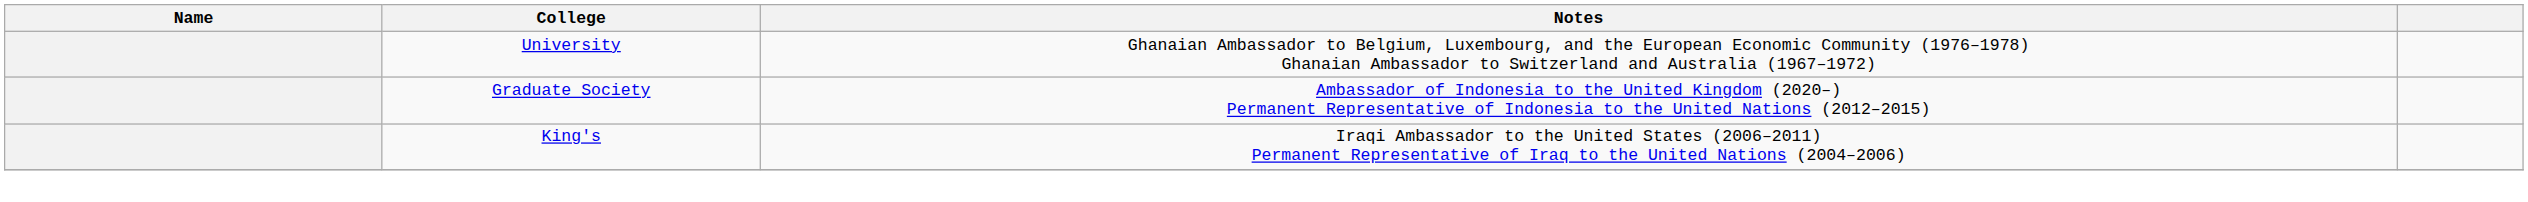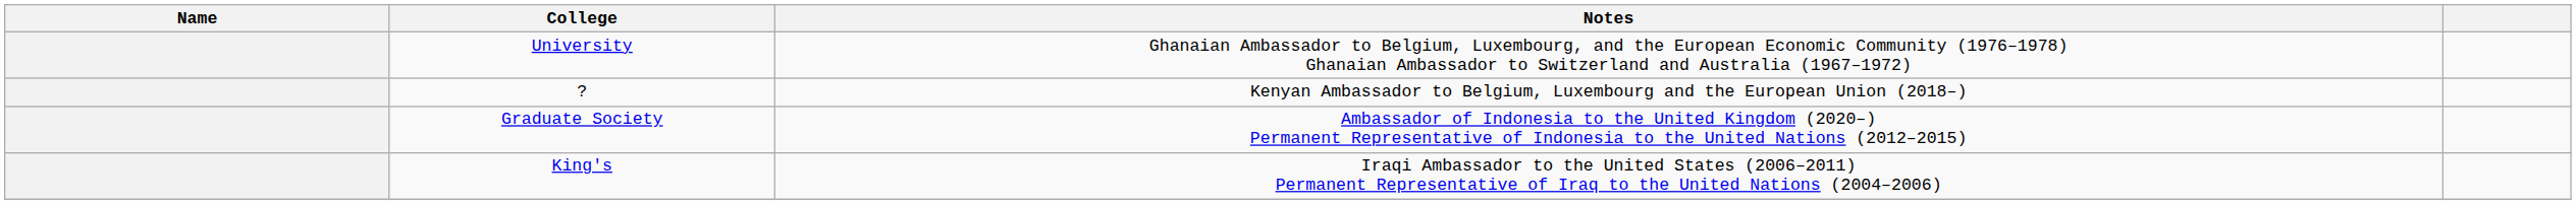 <table class="wikitable sortable" style="width:100%">
 <tr>
 <th width="15%">Name</th>
 <th width="15%">College</th>
 <th width="65%">Notes</th>
 <th width="5%"></th>
 </tr>
 <tr valign="top">
 <th scope=row></th>
 <td align="center"><a href='#'>University</a></td>
 <td align="center">Ghanaian Ambassador to Belgium, Luxembourg, and the European Economic Community (1976–1978) <br> Ghanaian Ambassador to Switzerland and Australia (1967–1972)</td>
+<td align="center"></td>
+</tr>
+<tr valign="top">
+<th scope=row></th>
+<td align="center">?</td>
+<td align="center">Kenyan Ambassador to Belgium, Luxembourg and the European Union (2018–)</td>
 <td align="center"></td>
 </tr>
 <tr valign="top">
 <th scope=row></th>
 <td align="center"><a href='#'>Graduate Society</a></td>
 <td align="center"><a href='#'>Ambassador of Indonesia to the United Kingdom</a> (2020–)<br><a href='#'>Permanent Representative of Indonesia to the United Nations</a> (2012–2015)</td>
 <td align="center"></td>
 </tr>
 <tr valign="top">
 <th scope=row></th>
 <td align="center"><a href='#'>King's</a></td>
 <td align="center">Iraqi Ambassador to the United States (2006–2011) <br> <a href='#'>Permanent Representative of Iraq to the United Nations</a> (2004–2006)</td>
 <td align="center"></td>
 </tr>
 <tr valign="top">
 </tr>
 </table>
